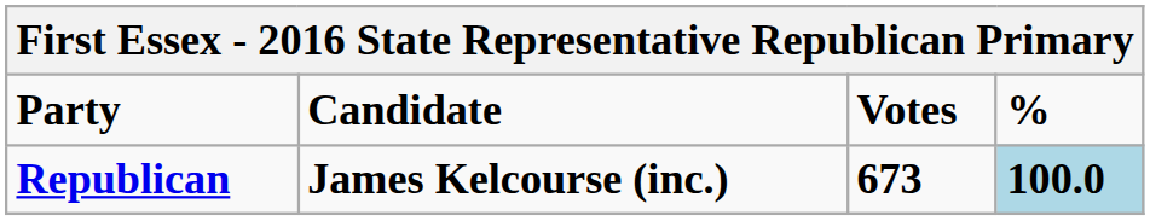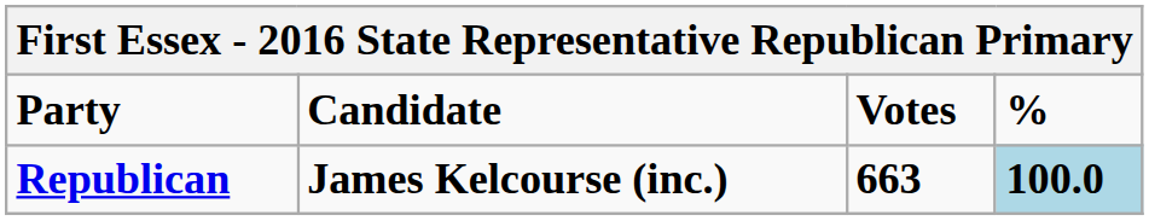 <table class="wikitable">
 <tr>
 <th colspan="4">First Essex - 2016 State Representative Republican Primary</th>
 </tr>
 <tr>
 <td><strong>Party</strong></td>
 <td><strong>Candidate</strong></td>
 <td><strong>Votes</strong></td>
 <td><strong>%</strong></td>
 </tr>
 <tr>
 <td><strong><a href='#'>Republican</a></strong></td>
 <td><strong>James Kelcourse (inc.)</strong></td>
-<td><strong>673</strong></td>
+<td><strong>663</strong></td>
 <td style="background: lightblue;"><strong>100.0</strong></td>
 </tr>
 <tr>
 </tr>
 </table>
